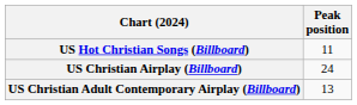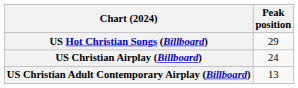 <table class="wikitable sortable plainrowheaders" style="text-align:center">
 <tr>
 <th scope="col">Chart (2024)</th>
 <th scope="col">Peak<br>position</th>
 </tr>
 <tr>
 <th scope="row">US <a href='#'>Hot Christian Songs</a> (<em><a href='#'>Billboard</a></em>)</th>
-<td>11</td>
+<td>29</td>
 </tr>
 <tr>
 <th scope="row">US Christian Airplay (<em><a href='#'>Billboard</a></em>)</th>
 <td>24</td>
 </tr>
 <tr>
 <th scope="row">US Christian Adult Contemporary Airplay (<em><a href='#'>Billboard</a></em>)</th>
 <td>13</td>
 </tr>
 </table>
